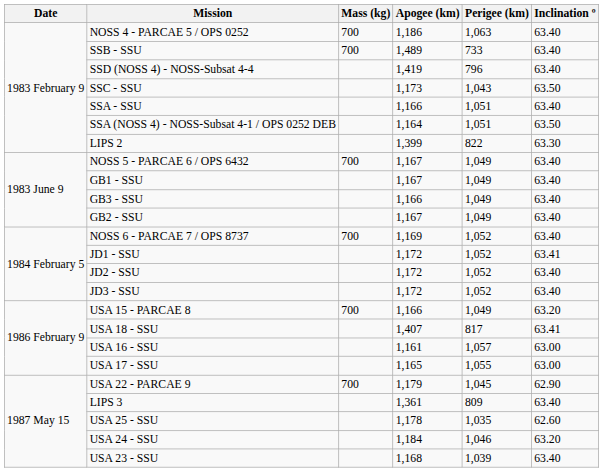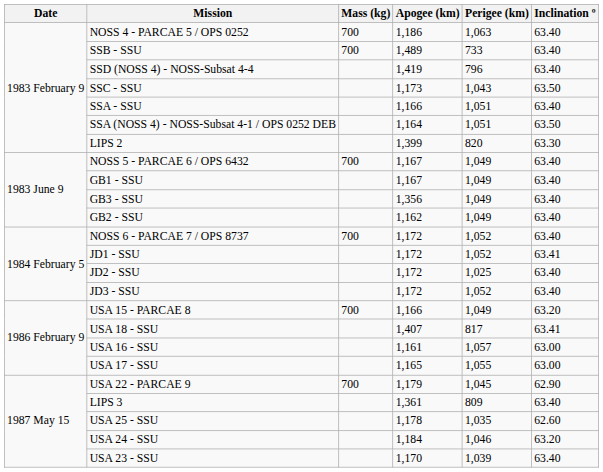 <table class="wikitable sortable">
 <tr>
 <th>Date</th>
 <th>Mission</th>
 <th>Mass (kg)</th>
 <th>Apogee (km)</th>
 <th>Perigee (km)</th>
 <th>Inclination º</th>
 </tr>
 <tr>
 <td rowspan="7">1983 February 9</td>
 <td>NOSS 4 - PARCAE 5 / OPS 0252</td>
 <td>700</td>
 <td>1,186</td>
 <td>1,063</td>
 <td>63.40</td>
 </tr>
 <tr>
 <td>SSB - SSU</td>
 <td>700</td>
 <td>1,489</td>
 <td>733</td>
 <td>63.40</td>
 </tr>
 <tr>
 <td>SSD (NOSS 4) - NOSS-Subsat 4-4</td>
 <td></td>
 <td>1,419</td>
 <td>796</td>
 <td>63.40</td>
 </tr>
 <tr>
 <td>SSC - SSU</td>
 <td></td>
 <td>1,173</td>
 <td>1,043</td>
 <td>63.50</td>
 </tr>
 <tr>
 <td>SSA - SSU</td>
 <td></td>
 <td>1,166</td>
 <td>1,051</td>
 <td>63.40</td>
 </tr>
 <tr>
 <td>SSA (NOSS 4) - NOSS-Subsat 4-1 / OPS 0252 DEB</td>
 <td></td>
 <td>1,164</td>
 <td>1,051</td>
 <td>63.50</td>
 </tr>
 <tr>
 <td>LIPS 2</td>
 <td></td>
 <td>1,399</td>
-<td>822</td>
+<td>820</td>
 <td>63.30</td>
 </tr>
 <tr>
 <td rowspan="4">1983 June 9</td>
 <td>NOSS 5 - PARCAE 6 / OPS 6432</td>
 <td>700</td>
 <td>1,167</td>
 <td>1,049</td>
 <td>63.40</td>
 </tr>
 <tr>
 <td>GB1 - SSU</td>
 <td></td>
 <td>1,167</td>
 <td>1,049</td>
 <td>63.40</td>
 </tr>
 <tr>
 <td>GB3 - SSU</td>
 <td></td>
-<td>1,166</td>
+<td>1,356</td>
 <td>1,049</td>
 <td>63.40</td>
 </tr>
 <tr>
 <td>GB2 - SSU</td>
 <td></td>
-<td>1,167</td>
+<td>1,162</td>
 <td>1,049</td>
 <td>63.40</td>
 </tr>
 <tr>
 <td rowspan="4">1984 February 5</td>
 <td>NOSS 6 - PARCAE 7 / OPS 8737</td>
 <td>700</td>
-<td>1,169</td>
+<td>1,172</td>
 <td>1,052</td>
 <td>63.40</td>
 </tr>
 <tr>
 <td>JD1 - SSU</td>
 <td></td>
 <td>1,172</td>
 <td>1,052</td>
 <td>63.41</td>
 </tr>
 <tr>
 <td>JD2 - SSU</td>
 <td></td>
 <td>1,172</td>
-<td>1,052</td>
+<td>1,025</td>
 <td>63.40</td>
 </tr>
 <tr>
 <td>JD3 - SSU</td>
 <td></td>
 <td>1,172</td>
 <td>1,052</td>
 <td>63.40</td>
 </tr>
 <tr>
 <td rowspan="4">1986 February 9</td>
 <td>USA 15 - PARCAE 8</td>
 <td>700</td>
 <td>1,166</td>
 <td>1,049</td>
 <td>63.20</td>
 </tr>
 <tr>
 <td>USA 18 - SSU</td>
 <td></td>
 <td>1,407</td>
 <td>817</td>
 <td>63.41</td>
 </tr>
 <tr>
 <td>USA 16 - SSU</td>
 <td></td>
 <td>1,161</td>
 <td>1,057</td>
 <td>63.00</td>
 </tr>
 <tr>
 <td>USA 17 - SSU</td>
 <td></td>
 <td>1,165</td>
 <td>1,055</td>
 <td>63.00</td>
 </tr>
 <tr>
 <td rowspan="5">1987 May 15</td>
 <td>USA 22 - PARCAE 9</td>
 <td>700</td>
 <td>1,179</td>
 <td>1,045</td>
 <td>62.90</td>
 </tr>
 <tr>
 <td>LIPS 3</td>
 <td></td>
 <td>1,361</td>
 <td>809</td>
 <td>63.40</td>
 </tr>
 <tr>
 <td>USA 25 - SSU</td>
 <td></td>
 <td>1,178</td>
 <td>1,035</td>
 <td>62.60</td>
 </tr>
 <tr>
 <td>USA 24 - SSU</td>
 <td></td>
 <td>1,184</td>
 <td>1,046</td>
 <td>63.20</td>
 </tr>
 <tr>
 <td>USA 23 - SSU</td>
 <td></td>
-<td>1,168</td>
+<td>1,170</td>
 <td>1,039</td>
 <td>63.40</td>
 </tr>
 </table>
